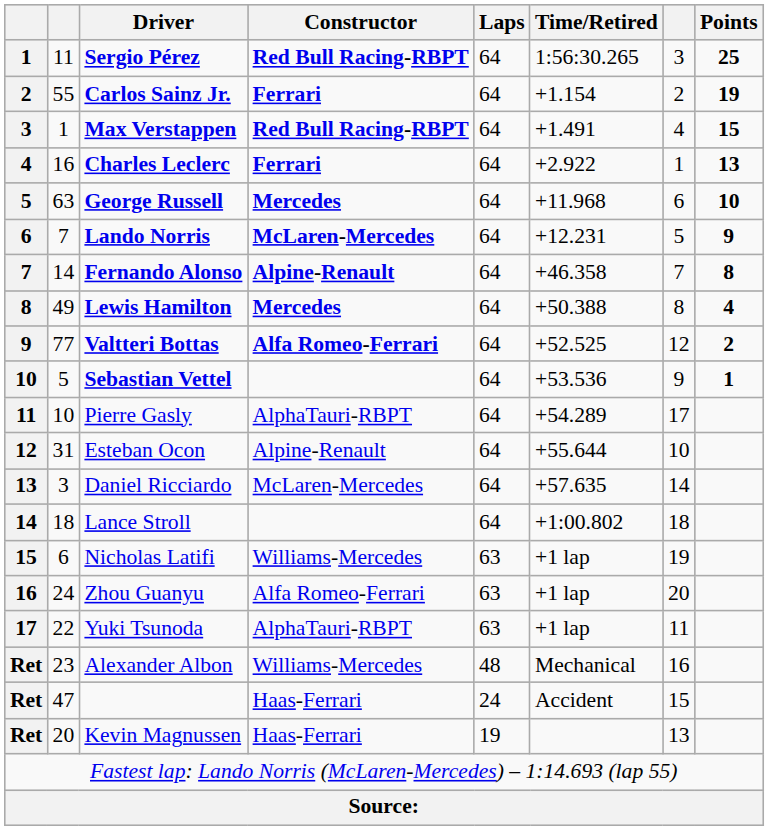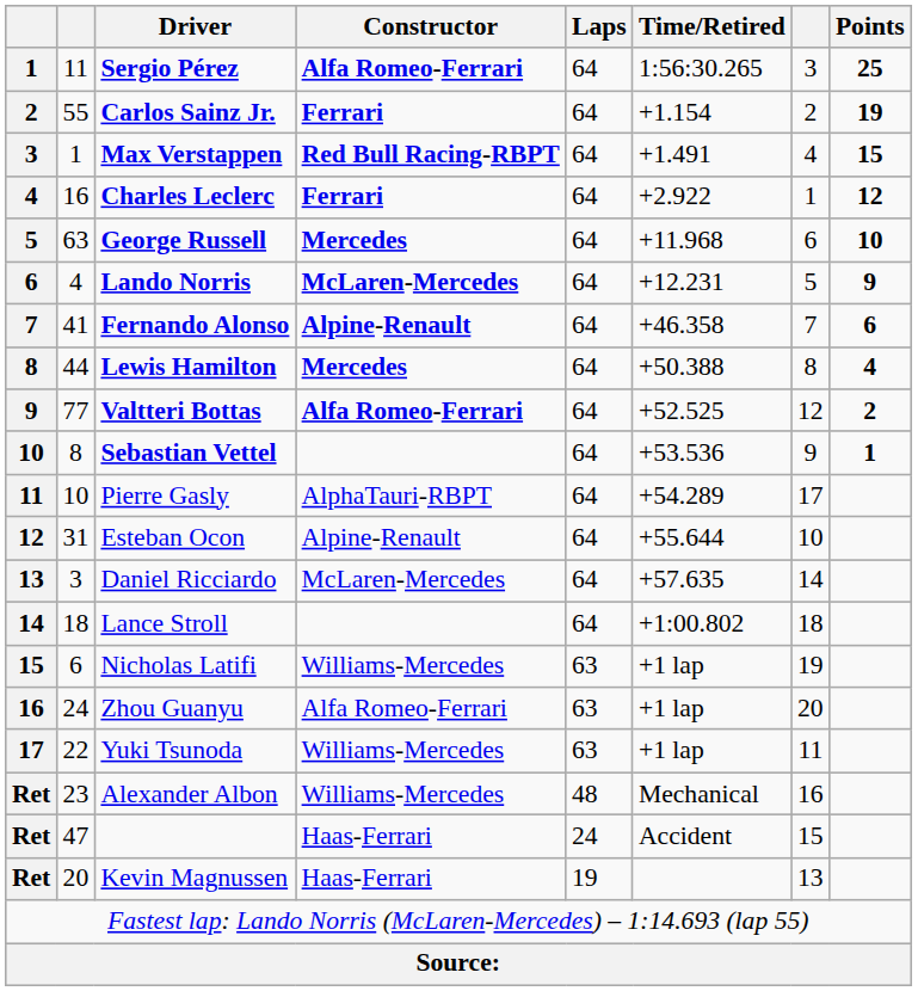 <table class="wikitable sortable" style="font-size: 85%;">
 <tr>
 <th scope="col"></th>
 <th scope="col"></th>
 <th scope="col">Driver</th>
 <th scope="col">Constructor</th>
 <th class="unsortable" scope="col">Laps</th>
 <th class="unsortable" scope="col">Time/Retired</th>
 <th scope="col"></th>
 <th scope="col">Points</th>
 </tr>
 <tr>
 <th>1</th>
 <td align="center">11</td>
 <td data-sort-value="per"> <strong><a href='#'>Sergio Pérez</a></strong></td>
-<td><strong><a href='#'>Red Bull Racing</a>-<a href='#'>RBPT</a></strong></td>
+<td><strong><a href='#'>Alfa Romeo</a>-<a href='#'>Ferrari</a></strong></td>
 <td>64</td>
 <td>1:56:30.265</td>
 <td align="center">3</td>
 <td align="center"><strong>25</strong></td>
 </tr>
 <tr>
 <th>2</th>
 <td style="text-align:center">55</td>
 <td data-sort-value="sai"> <strong><a href='#'>Carlos Sainz Jr.</a></strong></td>
 <td><strong><a href='#'>Ferrari</a></strong></td>
 <td>64</td>
 <td>+1.154</td>
 <td style="text-align:center">2</td>
 <td align="center"><strong>19</strong></td>
 </tr>
 <tr>
 <th>3</th>
 <td align="center">1</td>
 <td data-sort-value="ver"> <strong><a href='#'>Max Verstappen</a></strong></td>
 <td><strong><a href='#'>Red Bull Racing</a>-<a href='#'>RBPT</a></strong></td>
 <td>64</td>
 <td>+1.491</td>
 <td align="center">4</td>
 <td align="center"><strong>15</strong></td>
 </tr>
 <tr>
 <th>4</th>
 <td align="center">16</td>
 <td data-sort-value="lec"> <strong><a href='#'>Charles Leclerc</a></strong></td>
 <td><strong><a href='#'>Ferrari</a></strong></td>
 <td>64</td>
 <td>+2.922</td>
 <td align="center">1</td>
-<td align="center"><strong>13</strong></td>
+<td align="center"><strong>12</strong></td>
 </tr>
 <tr>
 <th>5</th>
 <td align="center">63</td>
 <td data-sort-value="rus"> <strong><a href='#'>George Russell</a></strong></td>
 <td><strong><a href='#'>Mercedes</a></strong></td>
 <td>64</td>
 <td>+11.968</td>
 <td align="center">6</td>
 <td align="center"><strong>10</strong></td>
 </tr>
 <tr>
 <th>6</th>
-<td align="center">7</td>
+<td align="center">4</td>
 <td data-sort-value="nor"> <strong><a href='#'>Lando Norris</a></strong></td>
 <td><strong><a href='#'>McLaren</a>-<a href='#'>Mercedes</a></strong></td>
 <td>64</td>
 <td>+12.231</td>
 <td align="center">5</td>
 <td align="center"><strong>9</strong></td>
 </tr>
 <tr>
 <th>7</th>
-<td align="center">14</td>
+<td align="center">41</td>
 <td data-sort-value="alo"> <strong><a href='#'>Fernando Alonso</a></strong></td>
 <td><strong><a href='#'>Alpine</a>-<a href='#'>Renault</a></strong></td>
 <td>64</td>
 <td>+46.358</td>
 <td align="center">7</td>
-<td align="center"><strong>8</strong></td>
+<td align="center"><strong>6</strong></td>
 </tr>
 <tr>
 <th>8</th>
-<td align="center">49</td>
+<td align="center">44</td>
 <td data-sort-value="ham"> <strong><a href='#'>Lewis Hamilton</a></strong></td>
 <td><strong><a href='#'>Mercedes</a></strong></td>
 <td>64</td>
 <td>+50.388</td>
 <td align="center">8</td>
 <td align="center"><strong>4</strong></td>
 </tr>
 <tr>
 <th>9</th>
 <td align="center">77</td>
 <td data-sort-value="bot"> <strong><a href='#'>Valtteri Bottas</a></strong></td>
 <td><strong><a href='#'>Alfa Romeo</a>-<a href='#'>Ferrari</a></strong></td>
 <td>64</td>
 <td>+52.525</td>
 <td align="center">12</td>
 <td align="center"><strong>2</strong></td>
 </tr>
 <tr>
 <th>10</th>
-<td style="text-align:center">5</td>
+<td style="text-align:center">8</td>
 <td data-sort-value="vet"> <strong><a href='#'>Sebastian Vettel</a></strong></td>
 <td></td>
 <td>64</td>
 <td>+53.536</td>
 <td align="center">9</td>
 <td align="center"><strong>1</strong></td>
 </tr>
 <tr>
 <th>11</th>
 <td align="center">10</td>
 <td data-sort-value="gas"> <a href='#'>Pierre Gasly</a></td>
 <td><a href='#'>AlphaTauri</a>-<a href='#'>RBPT</a></td>
 <td>64</td>
 <td>+54.289</td>
 <td align="center">17</td>
 <td></td>
 </tr>
 <tr>
 <th>12</th>
 <td align="center">31</td>
 <td data-sort-value="oco"> <a href='#'>Esteban Ocon</a></td>
 <td><a href='#'>Alpine</a>-<a href='#'>Renault</a></td>
 <td>64</td>
 <td>+55.644</td>
 <td align="center">10</td>
 <td></td>
 </tr>
 <tr>
 <th>13</th>
 <td align="center">3</td>
 <td data-sort-value="ric"> <a href='#'>Daniel Ricciardo</a></td>
 <td><a href='#'>McLaren</a>-<a href='#'>Mercedes</a></td>
 <td>64</td>
 <td>+57.635</td>
 <td align="center">14</td>
 <td></td>
 </tr>
 <tr>
 <th>14</th>
 <td align="center">18</td>
 <td data-sort-value="str"> <a href='#'>Lance Stroll</a></td>
 <td></td>
 <td>64</td>
 <td>+1:00.802</td>
 <td align="center">18</td>
 <td></td>
 </tr>
 <tr>
 <th>15</th>
 <td align="center">6</td>
 <td data-sort-value="lat"> <a href='#'>Nicholas Latifi</a></td>
 <td><a href='#'>Williams</a>-<a href='#'>Mercedes</a></td>
 <td>63</td>
 <td>+1 lap</td>
 <td align="center">19</td>
 <td></td>
 </tr>
 <tr>
 <th>16</th>
 <td align="center">24</td>
 <td data-sort-value="zho"> <a href='#'>Zhou Guanyu</a></td>
 <td><a href='#'>Alfa Romeo</a>-<a href='#'>Ferrari</a></td>
 <td>63</td>
 <td>+1 lap</td>
 <td align="center">20</td>
 <td></td>
 </tr>
 <tr>
 <th>17</th>
 <td align="center">22</td>
 <td data-sort-value="tsu"> <a href='#'>Yuki Tsunoda</a></td>
-<td><a href='#'>AlphaTauri</a>-<a href='#'>RBPT</a></td>
+<td><a href='#'>Williams</a>-<a href='#'>Mercedes</a></td>
 <td>63</td>
 <td>+1 lap</td>
 <td align="center">11</td>
 <td></td>
 </tr>
 <tr>
 <th data-sort-value="18">Ret</th>
 <td style="text-align:center">23</td>
 <td data-sort-value="alb"> <a href='#'>Alexander Albon</a></td>
 <td><a href='#'>Williams</a>-<a href='#'>Mercedes</a></td>
 <td>48</td>
 <td>Mechanical</td>
 <td style="text-align:center">16</td>
 <td></td>
 </tr>
 <tr>
 <th data-sort-value="19">Ret</th>
 <td style="text-align:center">47</td>
 <td data-sort-value="msc"></td>
 <td><a href='#'>Haas</a>-<a href='#'>Ferrari</a></td>
 <td>24</td>
 <td>Accident</td>
 <td style="text-align:center" data-sort-value="21">15</td>
 <td></td>
 </tr>
 <tr>
 <th data-sort-value="20">Ret</th>
 <td style="text-align:center">20</td>
 <td data-sort-value="mag"> <a href='#'>Kevin Magnussen</a></td>
 <td><a href='#'>Haas</a>-<a href='#'>Ferrari</a></td>
 <td>19</td>
 <td></td>
 <td style="text-align:center">13</td>
 <td></td>
 </tr>
 <tr class="sortbottom">
 <td colspan="8" align="center"><em><a href='#'>Fastest lap</a>:</em>  <em><a href='#'>Lando Norris</a> (<a href='#'>McLaren</a>-<a href='#'>Mercedes</a>) – 1:14.693 (lap 55)</em></td>
 </tr>
 <tr>
 <th colspan="8">Source:</th>
 </tr>
 </table>
